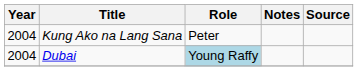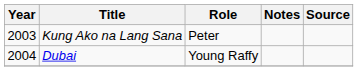 <table class="wikitable sortable" >
 <tr>
 <th>Year</th>
 <th>Title</th>
 <th>Role</th>
 <th class="unsortable">Notes </th>
 <th class="unsortable">Source </th>
 </tr>
 <tr>
-<td>2004</td>
+<td>2003</td>
 <td><em>Kung Ako na Lang Sana</em></td>
 <td>Peter</td>
 <td></td>
 <td></td>
 </tr>
 <tr>
 <td>2004</td>
 <td><em><a href='#'>Dubai</a></em></td>
-<td style="background: lightblue;">Young Raffy</td>
+<td>Young Raffy</td>
 <td></td>
 <td></td>
 </tr>
 <tr>
 </tr>
 </table>
